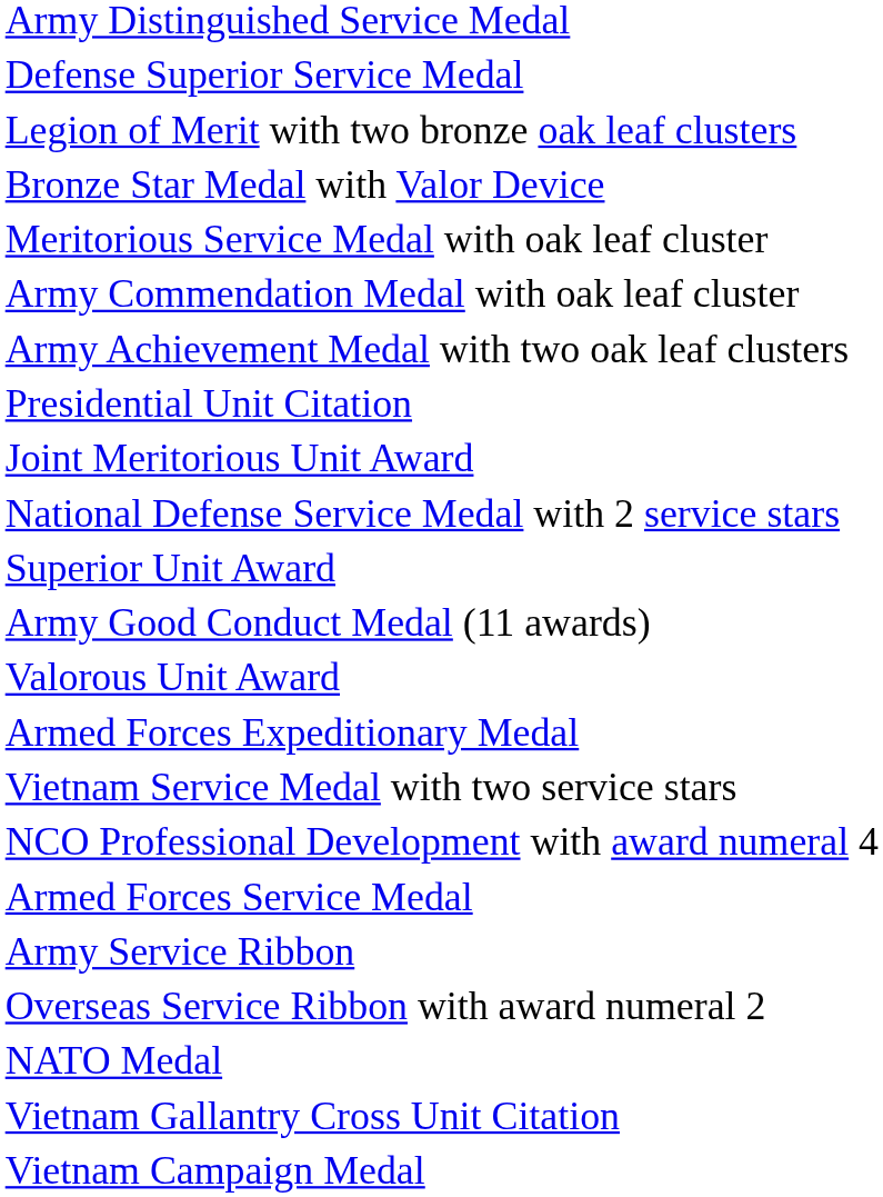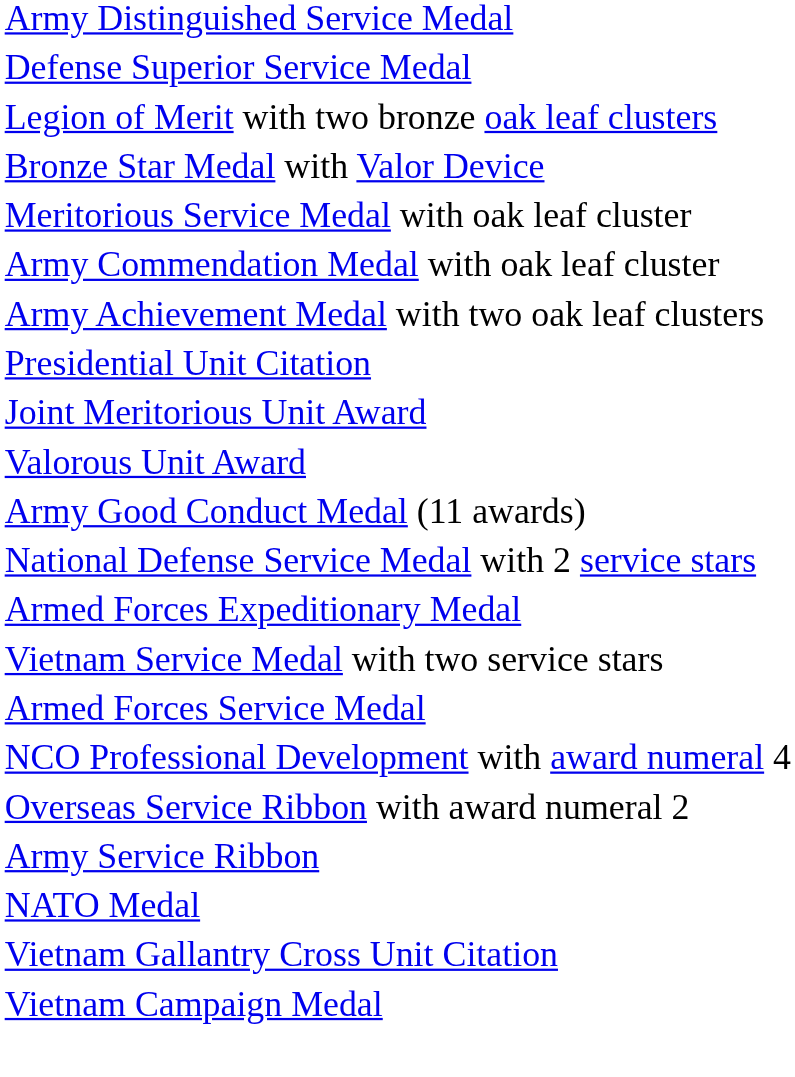 <table>
 <tr>
 <td></td>
 <td><a href='#'>Army Distinguished Service Medal</a></td>
 </tr>
 <tr>
 <td></td>
 <td><a href='#'>Defense Superior Service Medal</a></td>
 </tr>
 <tr>
 <td></td>
 <td><a href='#'>Legion of Merit</a> with two bronze <a href='#'>oak leaf clusters</a></td>
 </tr>
 <tr>
 <td></td>
 <td><a href='#'>Bronze Star Medal</a> with <a href='#'>Valor Device</a></td>
 </tr>
 <tr>
 <td></td>
 <td><a href='#'>Meritorious Service Medal</a> with oak leaf cluster</td>
 </tr>
 <tr>
 <td></td>
 <td><a href='#'>Army Commendation Medal</a> with oak leaf cluster</td>
 </tr>
 <tr>
 <td></td>
 <td><a href='#'>Army Achievement Medal</a> with two oak leaf clusters</td>
 </tr>
 <tr>
 <td></td>
 <td><a href='#'>Presidential Unit Citation</a></td>
 </tr>
 <tr>
 <td></td>
 <td><a href='#'>Joint Meritorious Unit Award</a></td>
 </tr>
 <tr>
 <td></td>
-<td><a href='#'>National Defense Service Medal</a> with 2 <a href='#'>service stars</a></td>
-</tr>
-<tr>
-<td></td>
-<td><a href='#'>Superior Unit Award</a></td>
+<td><a href='#'>Valorous Unit Award</a></td>
 </tr>
 <tr>
 <td></td>
 <td><a href='#'>Army Good Conduct Medal</a> (11 awards)</td>
 </tr>
 <tr>
 <td></td>
-<td><a href='#'>Valorous Unit Award</a></td>
+<td><a href='#'>National Defense Service Medal</a> with 2 <a href='#'>service stars</a></td>
 </tr>
 <tr>
 <td></td>
 <td><a href='#'>Armed Forces Expeditionary Medal</a></td>
 </tr>
 <tr>
 <td></td>
 <td><a href='#'>Vietnam Service Medal</a> with two service stars</td>
 </tr>
 <tr>
+<td></td>
+<td><a href='#'>Armed Forces Service Medal</a></td>
+</tr>
+<tr>
 <td><span></span></td>
 <td><a href='#'>NCO Professional Development</a> with <a href='#'>award numeral</a> 4</td>
 </tr>
 <tr>
-<td></td>
-<td><a href='#'>Armed Forces Service Medal</a></td>
+<td><span></span></td>
+<td><a href='#'>Overseas Service Ribbon</a> with award numeral 2</td>
 </tr>
 <tr>
 <td></td>
 <td><a href='#'>Army Service Ribbon</a></td>
-</tr>
-<tr>
-<td><span></span></td>
-<td><a href='#'>Overseas Service Ribbon</a> with award numeral 2</td>
 </tr>
 <tr>
 <td></td>
 <td><a href='#'>NATO Medal</a></td>
 </tr>
 <tr>
 <td></td>
 <td><a href='#'>Vietnam Gallantry Cross Unit Citation</a></td>
 </tr>
 <tr>
 <td></td>
 <td><a href='#'>Vietnam Campaign Medal</a></td>
 </tr>
 </table>
